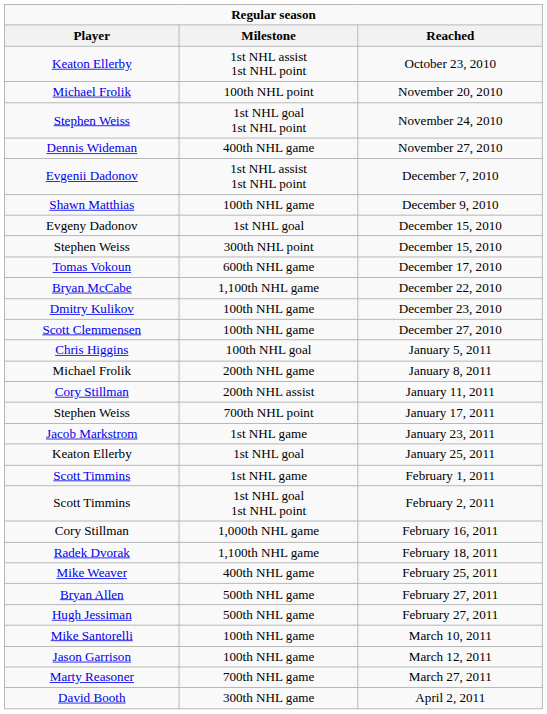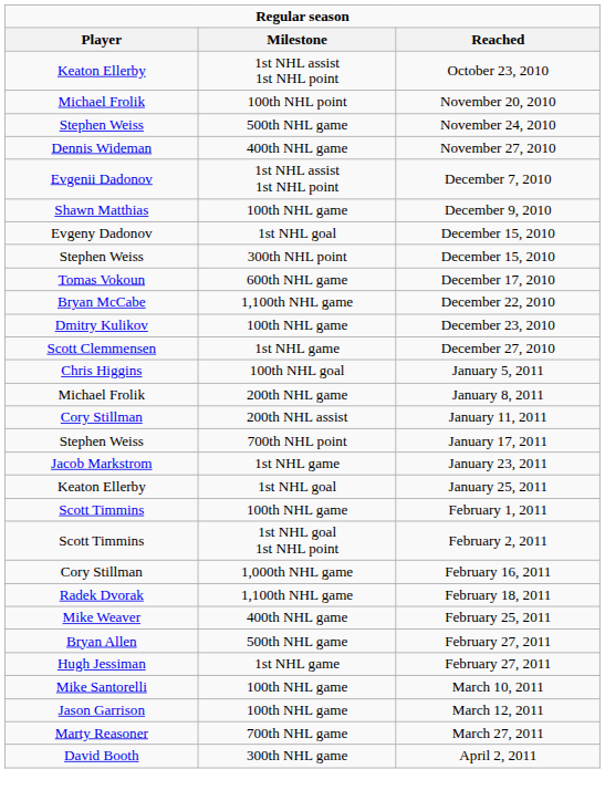 <table class="wikitable" width="52%" style="text-align:center">
 <tr>
 <td colspan="10" align="center"><strong>Regular season</strong></td>
 </tr>
 <tr>
 <th>Player</th>
 <th>Milestone</th>
 <th>Reached</th>
 </tr>
 <tr>
 <td><a href='#'>Keaton Ellerby</a></td>
 <td>1st NHL assist<br>1st NHL point</td>
 <td>October 23, 2010</td>
 </tr>
 <tr>
 <td><a href='#'>Michael Frolik</a></td>
 <td>100th NHL point</td>
 <td>November 20, 2010</td>
 </tr>
 <tr>
 <td><a href='#'>Stephen Weiss</a></td>
-<td>1st NHL goal<br>1st NHL point</td>
+<td>500th NHL game</td>
 <td>November 24, 2010</td>
 </tr>
 <tr>
 <td><a href='#'>Dennis Wideman</a></td>
 <td>400th NHL game</td>
 <td>November 27, 2010</td>
 </tr>
 <tr>
 <td><a href='#'>Evgenii Dadonov</a></td>
 <td>1st NHL assist<br>1st NHL point</td>
 <td>December 7, 2010</td>
 </tr>
 <tr>
 <td><a href='#'>Shawn Matthias</a></td>
 <td>100th NHL game</td>
 <td>December 9, 2010</td>
 </tr>
 <tr>
 <td>Evgeny Dadonov</td>
 <td>1st NHL goal</td>
 <td>December 15, 2010</td>
 </tr>
 <tr>
 <td>Stephen Weiss</td>
 <td>300th NHL point</td>
 <td>December 15, 2010</td>
 </tr>
 <tr>
 <td><a href='#'>Tomas Vokoun</a></td>
 <td>600th NHL game</td>
 <td>December 17, 2010</td>
 </tr>
 <tr>
 <td><a href='#'>Bryan McCabe</a></td>
 <td>1,100th NHL game</td>
 <td>December 22, 2010</td>
 </tr>
 <tr>
 <td><a href='#'>Dmitry Kulikov</a></td>
 <td>100th NHL game</td>
 <td>December 23, 2010</td>
 </tr>
 <tr>
 <td><a href='#'>Scott Clemmensen</a></td>
-<td>100th NHL game</td>
+<td>1st NHL game</td>
 <td>December 27, 2010</td>
 </tr>
 <tr>
 <td><a href='#'>Chris Higgins</a></td>
 <td>100th NHL goal</td>
 <td>January 5, 2011</td>
 </tr>
 <tr>
 <td>Michael Frolik</td>
 <td>200th NHL game</td>
 <td>January 8, 2011</td>
 </tr>
 <tr>
 <td><a href='#'>Cory Stillman</a></td>
 <td>200th NHL assist</td>
 <td>January 11, 2011</td>
 </tr>
 <tr>
 <td>Stephen Weiss</td>
 <td>700th NHL point</td>
 <td>January 17, 2011</td>
 </tr>
 <tr>
 <td><a href='#'>Jacob Markstrom</a></td>
 <td>1st NHL game</td>
 <td>January 23, 2011</td>
 </tr>
 <tr>
 <td>Keaton Ellerby</td>
 <td>1st NHL goal</td>
 <td>January 25, 2011</td>
 </tr>
 <tr>
 <td><a href='#'>Scott Timmins</a></td>
-<td>1st NHL game</td>
+<td>100th NHL game</td>
 <td>February 1, 2011</td>
 </tr>
 <tr>
 <td>Scott Timmins</td>
 <td>1st NHL goal<br>1st NHL point</td>
 <td>February 2, 2011</td>
 </tr>
 <tr>
 <td>Cory Stillman</td>
 <td>1,000th NHL game</td>
 <td>February 16, 2011</td>
 </tr>
 <tr>
 <td><a href='#'>Radek Dvorak</a></td>
 <td>1,100th NHL game</td>
 <td>February 18, 2011</td>
 </tr>
 <tr>
 <td><a href='#'>Mike Weaver</a></td>
 <td>400th NHL game</td>
 <td>February 25, 2011</td>
 </tr>
 <tr>
 <td><a href='#'>Bryan Allen</a></td>
 <td>500th NHL game</td>
 <td>February 27, 2011</td>
 </tr>
 <tr>
 <td><a href='#'>Hugh Jessiman</a></td>
-<td>500th NHL game</td>
+<td>1st NHL game</td>
 <td>February 27, 2011</td>
 </tr>
 <tr>
 <td><a href='#'>Mike Santorelli</a></td>
 <td>100th NHL game</td>
 <td>March 10, 2011</td>
 </tr>
 <tr>
 <td><a href='#'>Jason Garrison</a></td>
 <td>100th NHL game</td>
 <td>March 12, 2011</td>
 </tr>
 <tr>
 <td><a href='#'>Marty Reasoner</a></td>
 <td>700th NHL game</td>
 <td>March 27, 2011</td>
 </tr>
 <tr>
 <td><a href='#'>David Booth</a></td>
 <td>300th NHL game</td>
 <td>April 2, 2011</td>
 </tr>
 </table>
